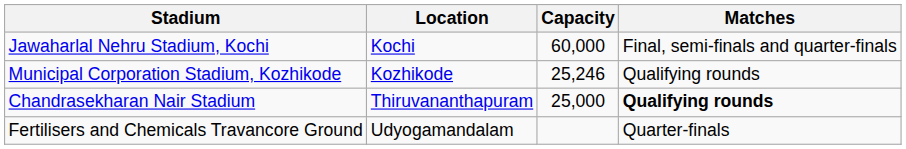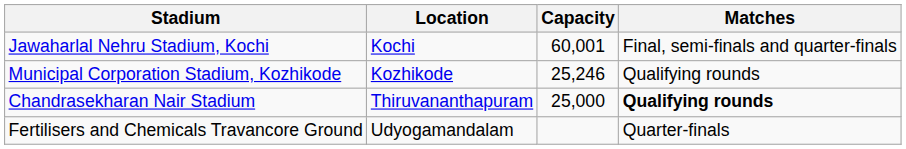 <table class="wikitable sortable" style="text-align: left;">
 <tr>
 <th>Stadium</th>
 <th>Location</th>
 <th>Capacity</th>
 <th>Matches</th>
 </tr>
 <tr>
 <td><a href='#'>Jawaharlal Nehru Stadium, Kochi</a></td>
 <td><a href='#'>Kochi</a></td>
-<td style="text-align:center;">60,000</td>
+<td style="text-align:center;">60,001</td>
 <td>Final, semi-finals and quarter-finals</td>
 </tr>
 <tr>
 <td><a href='#'>Municipal Corporation Stadium, Kozhikode</a></td>
 <td><a href='#'>Kozhikode</a></td>
 <td style="text-align:center;">25,246 </td>
 <td>Qualifying rounds</td>
 </tr>
 <tr>
 <td><a href='#'>Chandrasekharan Nair Stadium</a></td>
 <td><a href='#'>Thiruvananthapuram</a></td>
 <td style="text-align:center;">25,000</td>
 <td><strong>Qualifying rounds</strong></td>
 </tr>
 <tr>
 <td>Fertilisers and Chemicals Travancore Ground</td>
 <td>Udyogamandalam</td>
 <td></td>
 <td>Quarter-finals</td>
 </tr>
 </table>
